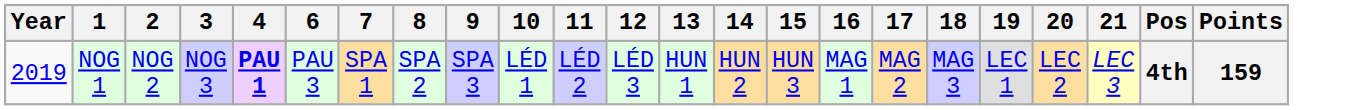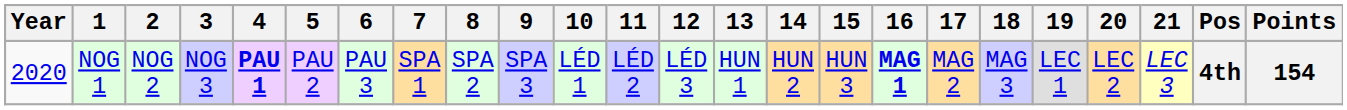 <table class="wikitable" style="text-align:center; font-size:85%">
 <tr>
 <th>Year</th>
 <th>1</th>
 <th>2</th>
 <th>3</th>
 <th>4</th>
+<th>5</th>
 <th>6</th>
 <th>7</th>
 <th>8</th>
 <th>9</th>
 <th>10</th>
 <th>11</th>
 <th>12</th>
 <th>13</th>
 <th>14</th>
 <th>15</th>
 <th>16</th>
 <th>17</th>
 <th>18</th>
 <th>19</th>
 <th>20</th>
 <th>21</th>
 <th>Pos</th>
 <th>Points</th>
 </tr>
 <tr>
-<td><a href='#'>2019</a></td>
+<td><a href='#'>2020</a></td>
 <td style="background:#DFFFDF;"><a href='#'>NOG<br>1</a><br></td>
 <td style="background:#DFFFDF;"><a href='#'>NOG<br>2</a><br></td>
 <td style="background:#CFCFFF;"><a href='#'>NOG<br>3</a><br></td>
 <td style="background:#EFCFFF;"><strong><a href='#'>PAU<br>1</a><br></strong></td>
+<td style="background:#EFCFFF;"><a href='#'>PAU<br>2</a><br></td>
 <td style="background:#DFFFDF;"><a href='#'>PAU<br>3</a><br></td>
 <td style="background:#FFDF9F;"><a href='#'>SPA<br>1</a><br></td>
 <td style="background:#DFFFDF;"><a href='#'>SPA<br>2</a><br></td>
 <td style="background:#CFCFFF;"><a href='#'>SPA<br>3</a><br></td>
 <td style="background:#DFFFDF;"><a href='#'>LÉD<br>1</a><br></td>
 <td style="background:#CFCFFF;"><a href='#'>LÉD<br>2</a><br></td>
 <td style="background:#DFFFDF;"><a href='#'>LÉD<br>3</a><br></td>
 <td style="background:#DFFFDF;"><a href='#'>HUN<br>1</a><br></td>
 <td style="background:#FFDF9F;"><a href='#'>HUN<br>2</a><br></td>
 <td style="background:#FFDF9F;"><a href='#'>HUN<br>3</a><br></td>
-<td style="background:#DFFFDF;"><a href='#'>MAG<br>1</a><br></td>
+<td style="background:#DFFFDF;"><strong><a href='#'>MAG<br>1</a><br></strong></td>
 <td style="background:#FFDF9F;"><a href='#'>MAG<br>2</a><br></td>
 <td style="background:#CFCFFF;"><a href='#'>MAG<br>3</a><br></td>
 <td style="background:#DFDFDF;"><a href='#'>LEC<br>1</a><br></td>
 <td style="background:#FFDF9F;"><a href='#'>LEC<br>2</a><br></td>
 <td style="background:#FFFFBF;"><em><a href='#'>LEC<br>3</a></em><br></td>
 <th>4th</th>
-<th>159</th>
+<th>154</th>
 </tr>
 </table>
